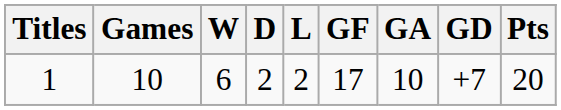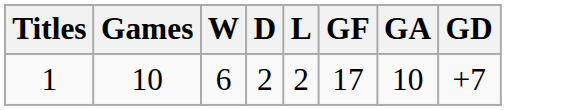 <table class="wikitable" style="text-align: center">
 <tr>
 <th scope="col">Titles</th>
 <th scope="col">Games</th>
 <th scope="col">W</th>
 <th scope="col">D</th>
 <th scope="col">L</th>
 <th scope="col">GF</th>
 <th scope="col">GA</th>
 <th scope="col">GD</th>
-<th scope="col">Pts</th>
 </tr>
 <tr>
 <td>1</td>
 <td>10</td>
 <td>6</td>
 <td>2</td>
 <td>2</td>
 <td>17</td>
 <td>10</td>
 <td>+7</td>
-<td>20</td>
 </tr>
 </table>
